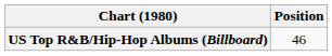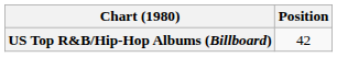 <table class="wikitable plainrowheaders" style="text-align:center">
 <tr>
 <th scope="col">Chart (1980)</th>
 <th scope="col">Position</th>
 </tr>
 <tr>
 <th scope="row">US Top R&B/Hip-Hop Albums (<em>Billboard</em>)</th>
-<td>46</td>
+<td>42</td>
 </tr>
 </table>
